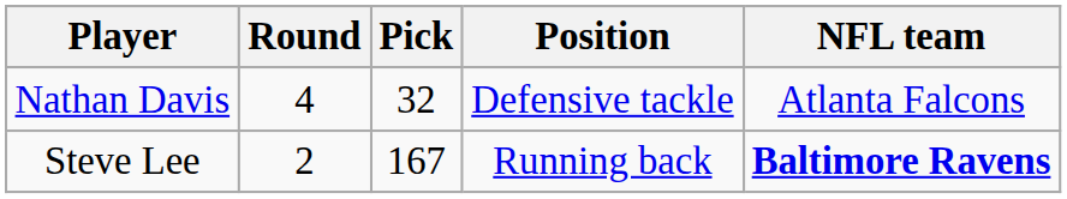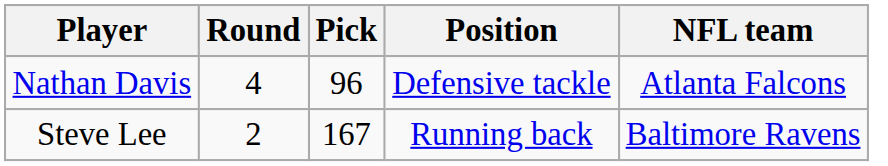 <table class="wikitable" style="text-align:center;">
 <tr style="background:#C0C0C0;">
 <th>Player</th>
 <th>Round</th>
 <th>Pick</th>
 <th>Position</th>
 <th>NFL team</th>
 </tr>
 <tr>
 <td><a href='#'>Nathan Davis</a></td>
 <td>4</td>
-<td>32</td>
+<td>96</td>
 <td><a href='#'>Defensive tackle</a></td>
 <td><a href='#'>Atlanta Falcons</a></td>
 </tr>
 <tr>
 <td>Steve Lee</td>
 <td>2</td>
 <td>167</td>
 <td><a href='#'>Running back</a></td>
-<td><strong><a href='#'>Baltimore Ravens</a></strong></td>
+<td><a href='#'>Baltimore Ravens</a></td>
 </tr>
 </table>
